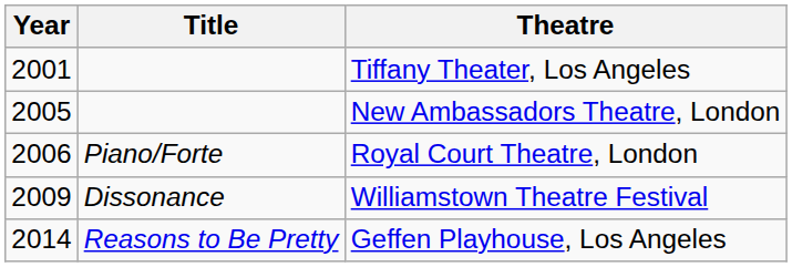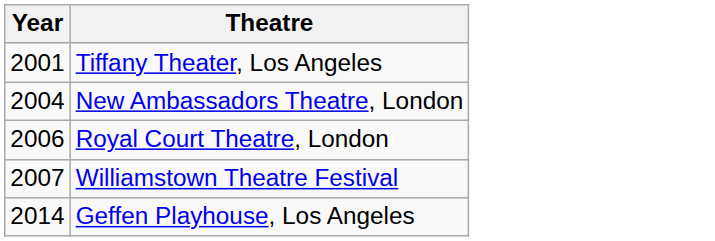 <table class="wikitable sortable plainrowheaders">
 <tr>
 <th scope="col">Year</th>
-<th scope="col">Title</th>
 <th scope="col">Theatre</th>
 </tr>
 <tr>
 <td>2001</td>
-<td><em></em></td>
 <td><a href='#'>Tiffany Theater</a>, Los Angeles</td>
 </tr>
 <tr>
-<td>2005</td>
-<td><em></em></td>
+<td>2004</td>
 <td><a href='#'>New Ambassadors Theatre</a>, London</td>
 </tr>
 <tr>
 <td>2006</td>
-<td><em>Piano/Forte</em></td>
 <td><a href='#'>Royal Court Theatre</a>, London</td>
 </tr>
 <tr>
-<td>2009</td>
-<td><em>Dissonance</em></td>
+<td>2007</td>
 <td><a href='#'>Williamstown Theatre Festival</a></td>
 </tr>
 <tr>
 <td>2014</td>
-<td><em><a href='#'>Reasons to Be Pretty</a></em></td>
 <td><a href='#'>Geffen Playhouse</a>, Los Angeles</td>
 </tr>
 </table>
